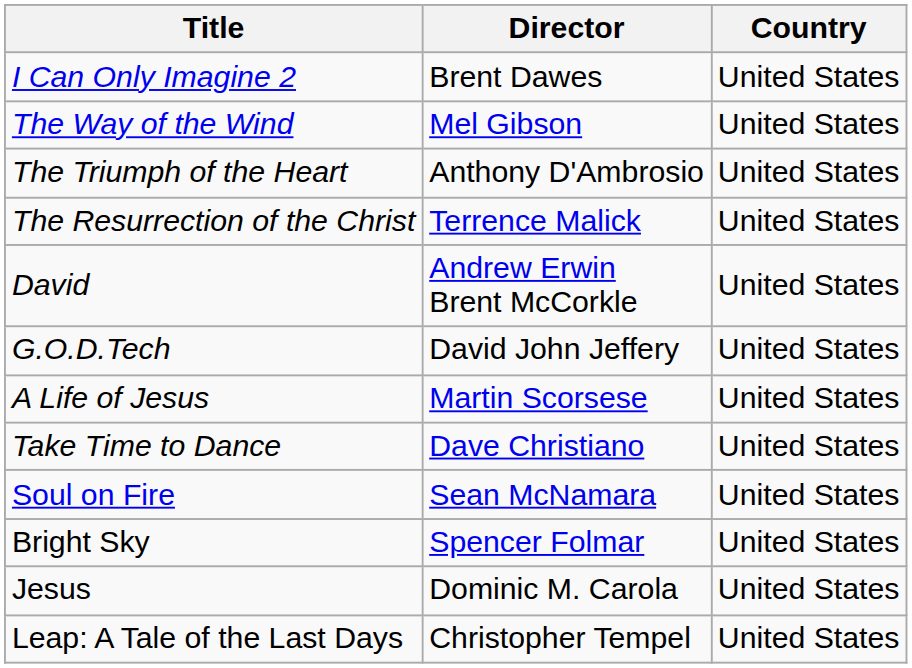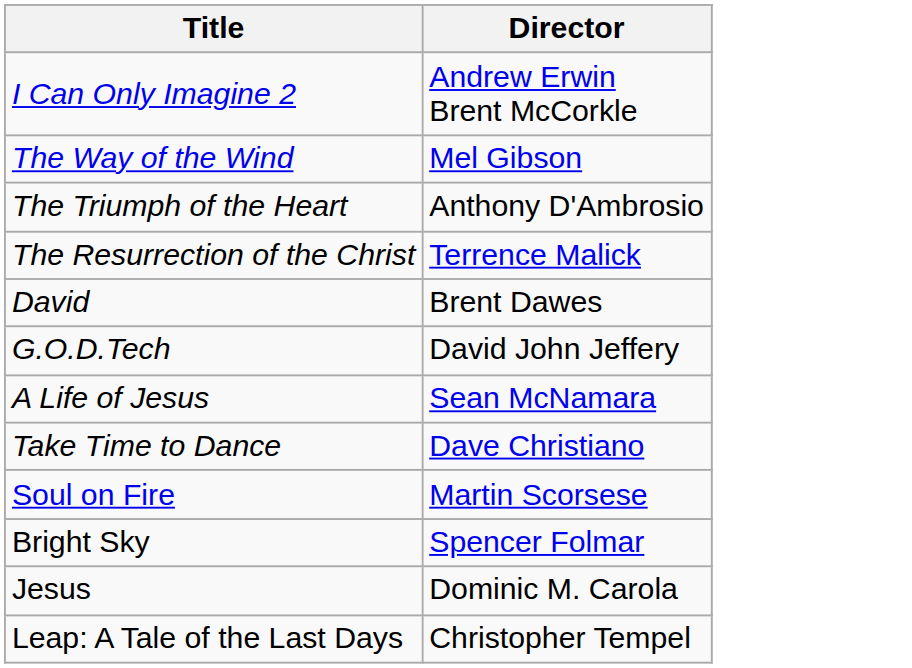 <table class="wikitable sortable">
 <tr>
 <th>Title</th>
 <th>Director</th>
-<th>Country</th>
 </tr>
 <tr>
 <td><em><a href='#'>I Can Only Imagine 2</a></em></td>
-<td>Brent Dawes</td>
-<td>United States</td>
+<td><a href='#'>Andrew Erwin</a><br>Brent McCorkle</td>
 </tr>
 <tr>
 <td><em><a href='#'>The Way of the Wind</a></em></td>
 <td><a href='#'>Mel Gibson</a></td>
-<td>United States</td>
 </tr>
 <tr>
 <td><em>The Triumph of the Heart</em></td>
 <td>Anthony D'Ambrosio</td>
-<td>United States</td>
 </tr>
 <tr>
 <td><em>The Resurrection of the Christ</em></td>
 <td><a href='#'>Terrence Malick</a></td>
-<td>United States</td>
 </tr>
 <tr>
 <td><em>David</em></td>
-<td><a href='#'>Andrew Erwin</a><br>Brent McCorkle</td>
-<td>United States</td>
+<td>Brent Dawes</td>
 </tr>
 <tr>
 <td><em>G.O.D.Tech</em></td>
 <td>David John Jeffery</td>
-<td>United States</td>
 </tr>
 <tr>
 <td><em>A Life of Jesus</em></td>
-<td><a href='#'>Martin Scorsese</a></td>
-<td>United States</td>
+<td><a href='#'>Sean McNamara</a></td>
 </tr>
 <tr>
 <td><em>Take Time to Dance</td>
 <td><a href='#'>Dave Christiano</a></td>
-<td>United States</td>
 </tr>
 <tr>
 <td></em><a href='#'>Soul on Fire</a><em></td>
-<td><a href='#'>Sean McNamara</a></td>
-<td>United States</td>
+<td><a href='#'>Martin Scorsese</a></td>
 </tr>
 <tr>
 <td></em>Bright Sky<em></td>
 <td><a href='#'>Spencer Folmar</a></td>
-<td>United States</td>
 </tr>
 <tr>
 <td></em>Jesus<em></td>
 <td>Dominic M. Carola</td>
-<td>United States</td>
 </tr>
 <tr>
 <td></em>Leap: A Tale of the Last Days<em></td>
 <td>Christopher Tempel</td>
-<td>United States</td>
 </tr>
 </table>
